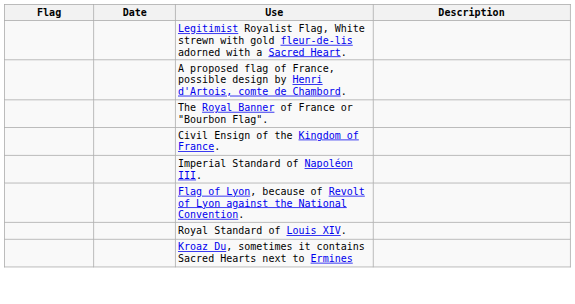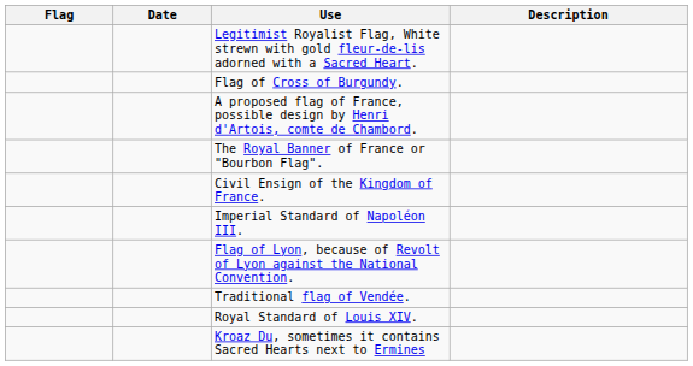 <table class="wikitable">
 <tr>
 <th style="width:110px;">Flag</th>
 <th style="width:100px;">Date</th>
 <th style="width:250px;">Use</th>
 <th style="width:250px;">Description</th>
 </tr>
 <tr>
 <td></td>
 <td></td>
 <td><a href='#'>Legitimist</a> Royalist Flag, White strewn with gold <a href='#'>fleur-de-lis</a> adorned with a <a href='#'>Sacred Heart</a>.</td>
+<td></td>
+</tr>
+<tr>
+<td></td>
+<td></td>
+<td>Flag of <a href='#'>Cross of Burgundy</a>.</td>
 <td></td>
 </tr>
 <tr>
 <td></td>
 <td></td>
 <td>A proposed flag of France, possible design by <a href='#'>Henri d'Artois, comte de Chambord</a>.</td>
 <td></td>
 </tr>
 <tr>
 <td></td>
 <td></td>
 <td>The <a href='#'>Royal Banner</a> of France or "Bourbon Flag".</td>
 <td></td>
 </tr>
 <tr>
 <td></td>
 <td></td>
 <td>Civil Ensign of the <a href='#'>Kingdom of France</a>.</td>
 <td></td>
 </tr>
 <tr>
 <td></td>
 <td></td>
 <td>Imperial Standard of <a href='#'>Napoléon III</a>.</td>
 <td></td>
 </tr>
 <tr>
 <td></td>
 <td></td>
 <td><a href='#'>Flag of Lyon</a>, because of <a href='#'>Revolt of Lyon against the National Convention</a>.</td>
 <td></td>
 </tr>
 <tr>
 <td></td>
 <td></td>
+<td>Traditional <a href='#'>flag of Vendée</a>.</td>
+<td></td>
+</tr>
+<tr>
+<td></td>
+<td></td>
 <td>Royal Standard of <a href='#'>Louis XIV</a>.</td>
 <td></td>
 </tr>
 <tr>
 <td></td>
 <td></td>
 <td><a href='#'>Kroaz Du</a>, sometimes it contains Sacred Hearts next to <a href='#'>Ermines</a></td>
 <td></td>
 </tr>
 </table>
